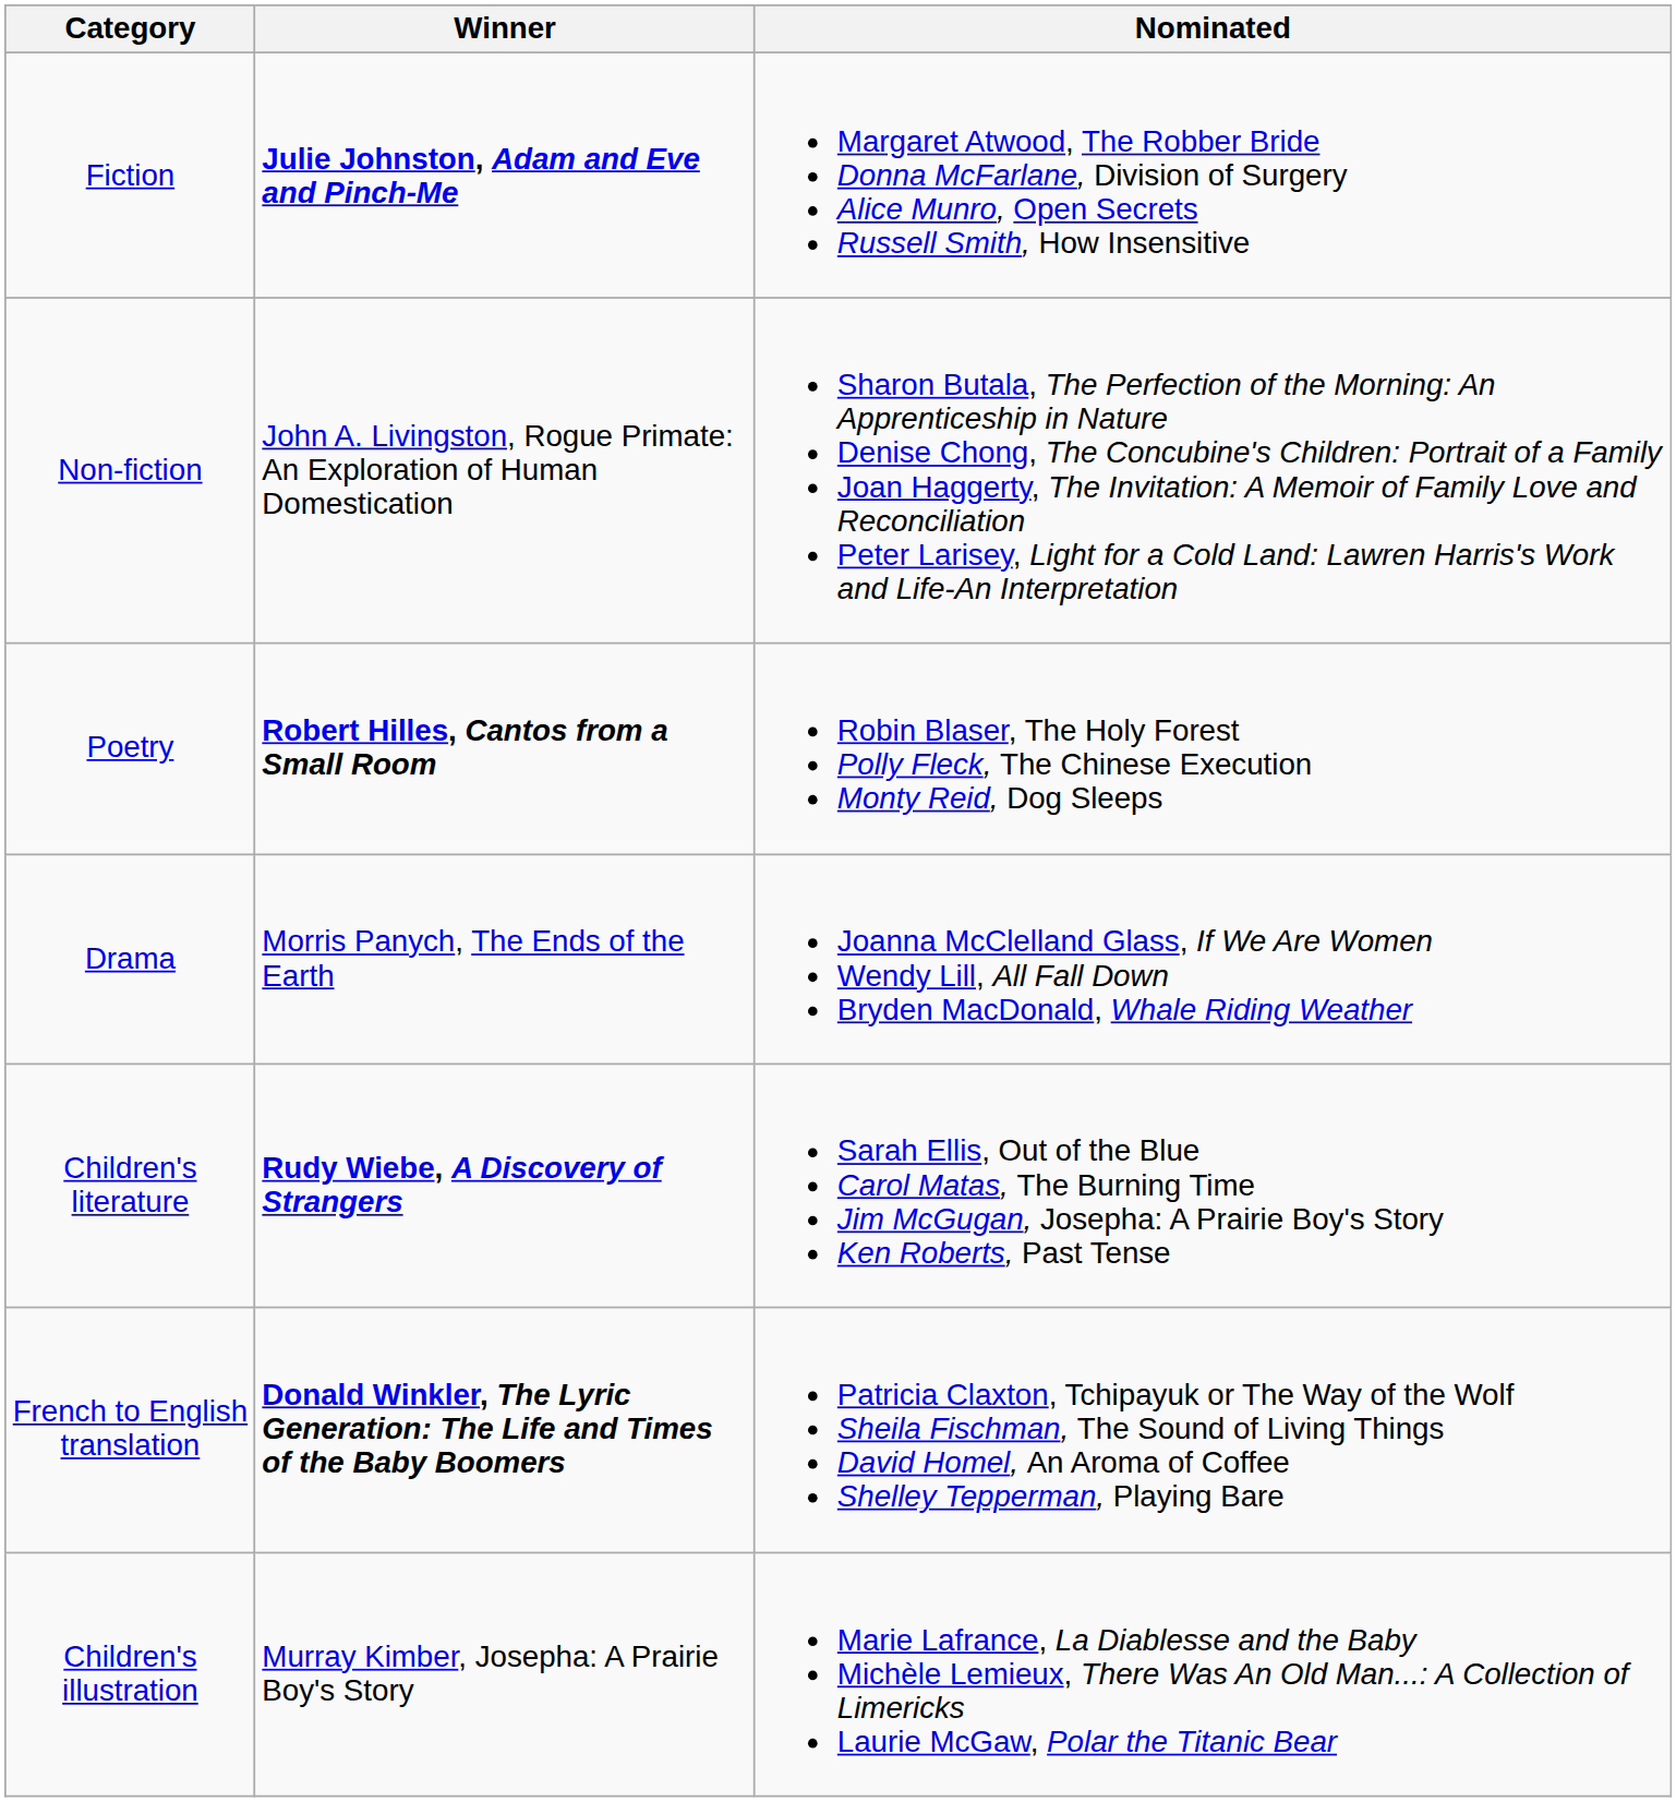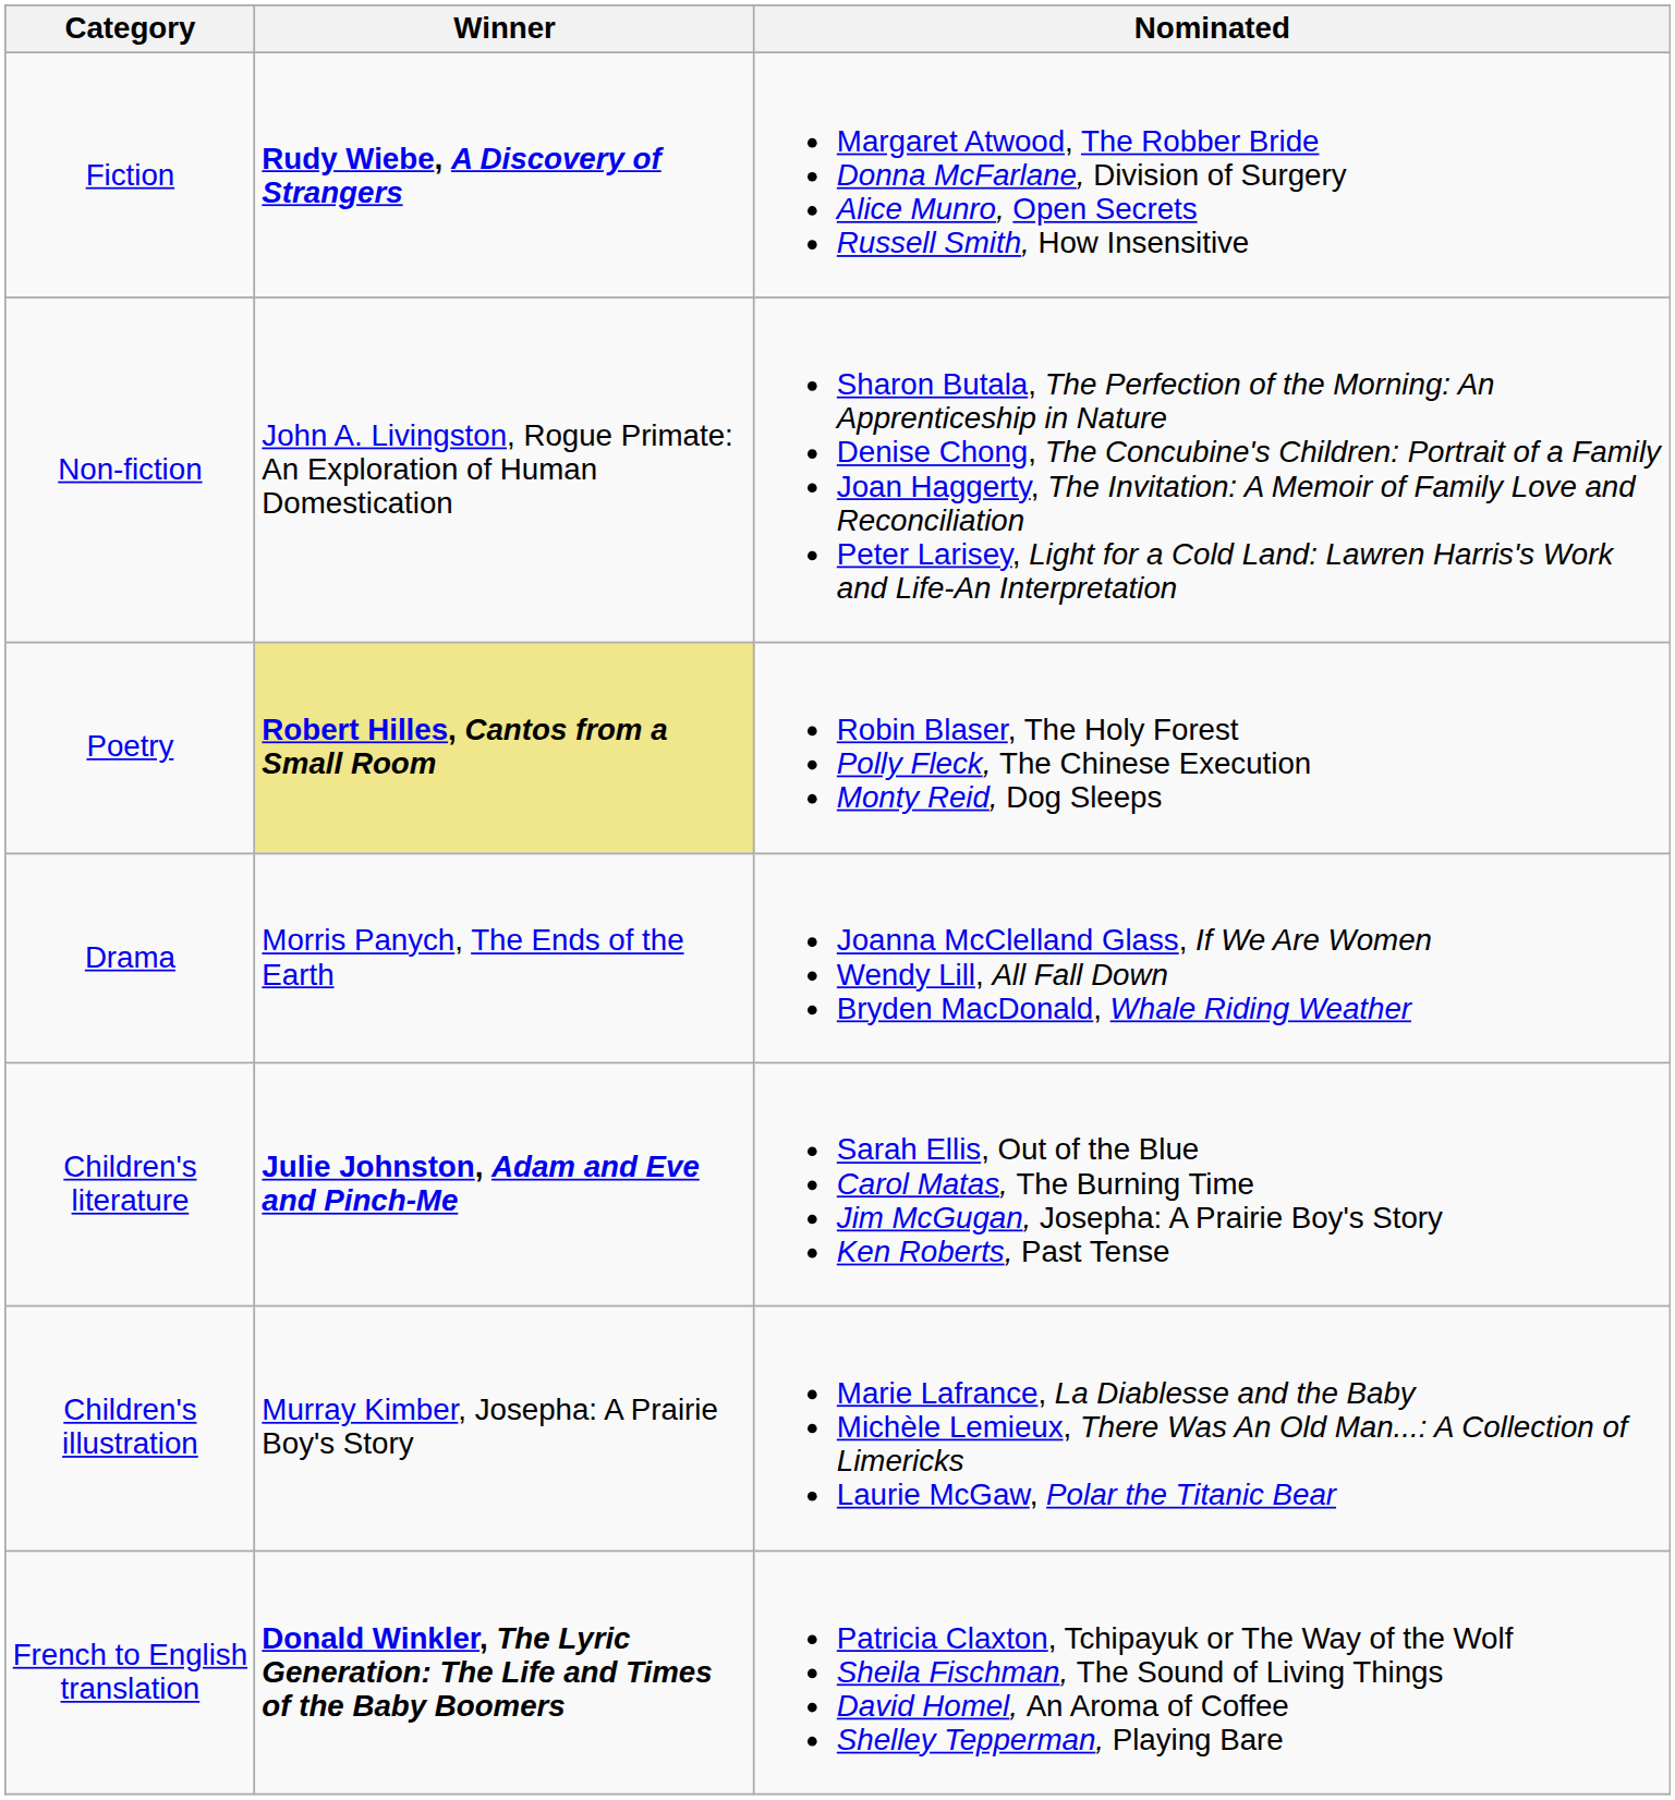 <table class="wikitable" width="100%">
 <tr>
 <th width=15%>Category</th>
 <th width=30%>Winner</th>
 <th width=55%>Nominated</th>
 </tr>
 <tr>
 <td align="center"><a href='#'>Fiction</a></td>
-<td> <strong><a href='#'>Julie Johnston</a>, <em><a href='#'>Adam and Eve and Pinch-Me</a><strong><em></td>
+<td> <strong><a href='#'>Rudy Wiebe</a>, <em><a href='#'>A Discovery of Strangers</a><strong><em></td>
 <td><br><ul><li><a href='#'>Margaret Atwood</a>, </em><a href='#'>The Robber Bride</a><em></li><li><a href='#'>Donna McFarlane</a>, </em>Division of Surgery<em></li><li><a href='#'>Alice Munro</a>, </em><a href='#'>Open Secrets</a><em></li><li><a href='#'>Russell Smith</a>, </em>How Insensitive<em></li></ul></td>
 </tr>
 <tr>
 <td align="center"><a href='#'>Non-fiction</a></td>
 <td> </strong><a href='#'>John A. Livingston</a>, </em>Rogue Primate: An Exploration of Human Domestication</em></strong></td>
 <td><br><ul><li><a href='#'>Sharon Butala</a>, <em>The Perfection of the Morning: An Apprenticeship in Nature</em></li><li><a href='#'>Denise Chong</a>, <em>The Concubine's Children: Portrait of a Family</em></li><li><a href='#'>Joan Haggerty</a>, <em>The Invitation: A Memoir of Family Love and Reconciliation</em></li><li><a href='#'>Peter Larisey</a>, <em>Light for a Cold Land: Lawren Harris's Work and Life-An Interpretation</em></li></ul></td>
 </tr>
 <tr>
 <td align="center"><a href='#'>Poetry</a></td>
-<td> <strong><a href='#'>Robert Hilles</a>, <em>Cantos from a Small Room<strong><em></td>
+<td style="background: khaki;"> <strong><a href='#'>Robert Hilles</a>, <em>Cantos from a Small Room<strong><em></td>
 <td><br><ul><li><a href='#'>Robin Blaser</a>, </em>The Holy Forest<em></li><li><a href='#'>Polly Fleck</a>, </em>The Chinese Execution<em></li><li><a href='#'>Monty Reid</a>, </em>Dog Sleeps<em></li></ul></td>
 </tr>
 <tr>
 <td align="center"><a href='#'>Drama</a></td>
 <td> </strong><a href='#'>Morris Panych</a>, </em><a href='#'>The Ends of the Earth</a></em></strong></td>
 <td><br><ul><li><a href='#'>Joanna McClelland Glass</a>, <em>If We Are Women</em></li><li><a href='#'>Wendy Lill</a>, <em>All Fall Down</em></li><li><a href='#'>Bryden MacDonald</a>, <em><a href='#'>Whale Riding Weather</a></em></li></ul></td>
 </tr>
 <tr>
 <td align="center"><a href='#'>Children's literature</a></td>
-<td> <strong><a href='#'>Rudy Wiebe</a>, <em><a href='#'>A Discovery of Strangers</a><strong><em></td>
+<td> <strong><a href='#'>Julie Johnston</a>, <em><a href='#'>Adam and Eve and Pinch-Me</a><strong><em></td>
 <td><br><ul><li><a href='#'>Sarah Ellis</a>, </em>Out of the Blue<em></li><li><a href='#'>Carol Matas</a>, </em>The Burning Time<em></li><li><a href='#'>Jim McGugan</a>, </em>Josepha: A Prairie Boy's Story<em></li><li><a href='#'>Ken Roberts</a>, </em>Past Tense<em></li></ul></td>
+</tr>
+<tr>
+<td align="center"><a href='#'>Children's illustration</a></td>
+<td> </strong><a href='#'>Murray Kimber</a>, </em>Josepha: A Prairie Boy's Story</em></strong></td>
+<td><br><ul><li><a href='#'>Marie Lafrance</a>, <em>La Diablesse and the Baby</em></li><li><a href='#'>Michèle Lemieux</a>, <em>There Was An Old Man...: A Collection of Limericks</em></li><li><a href='#'>Laurie McGaw</a>, <em><a href='#'>Polar the Titanic Bear</a></em></li></ul></td>
 </tr>
 <tr>
 <td align="center"><a href='#'>French to English translation</a></td>
 <td> <strong><a href='#'>Donald Winkler</a>, <em>The Lyric Generation: The Life and Times of the Baby Boomers<strong><em></td>
 <td><br><ul><li><a href='#'>Patricia Claxton</a>, </em>Tchipayuk or The Way of the Wolf<em></li><li><a href='#'>Sheila Fischman</a>, </em>The Sound of Living Things<em></li><li><a href='#'>David Homel</a>, </em>An Aroma of Coffee<em></li><li><a href='#'>Shelley Tepperman</a>, </em>Playing Bare<em></li></ul></td>
 </tr>
-<tr>
-<td align="center"><a href='#'>Children's illustration</a></td>
-<td> </strong><a href='#'>Murray Kimber</a>, </em>Josepha: A Prairie Boy's Story</em></strong></td>
-<td><br><ul><li><a href='#'>Marie Lafrance</a>, <em>La Diablesse and the Baby</em></li><li><a href='#'>Michèle Lemieux</a>, <em>There Was An Old Man...: A Collection of Limericks</em></li><li><a href='#'>Laurie McGaw</a>, <em><a href='#'>Polar the Titanic Bear</a></em></li></ul></td>
-</tr>
 </table>
